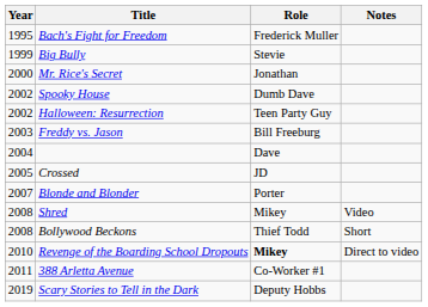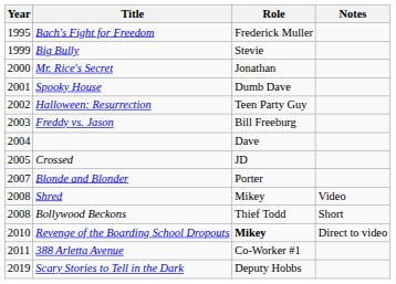 <table class="wikitable sortable">
 <tr>
 <th>Year</th>
 <th>Title</th>
 <th>Role</th>
 <th class="unsortable">Notes</th>
 </tr>
 <tr>
 <td>1995</td>
 <td><em><a href='#'>Bach's Fight for Freedom</a></em></td>
 <td>Frederick Muller</td>
 <td></td>
 </tr>
 <tr>
 <td>1999</td>
 <td><em><a href='#'>Big Bully</a></em></td>
 <td>Stevie</td>
 <td></td>
 </tr>
 <tr>
 <td>2000</td>
 <td><em><a href='#'>Mr. Rice's Secret</a></em></td>
 <td>Jonathan</td>
 <td></td>
 </tr>
 <tr>
-<td>2002</td>
+<td>2001</td>
 <td><em><a href='#'>Spooky House</a></em></td>
 <td>Dumb Dave</td>
 <td></td>
 </tr>
 <tr>
 <td>2002</td>
 <td><em><a href='#'>Halloween: Resurrection</a></em></td>
 <td>Teen Party Guy</td>
 <td></td>
 </tr>
 <tr>
 <td>2003</td>
 <td><em><a href='#'>Freddy vs. Jason</a></em></td>
 <td>Bill Freeburg</td>
 <td></td>
 </tr>
 <tr>
 <td>2004</td>
 <td><em></em></td>
 <td>Dave</td>
 <td></td>
 </tr>
 <tr>
 <td>2005</td>
 <td><em>Crossed</em></td>
 <td>JD</td>
 <td></td>
 </tr>
 <tr>
 <td>2007</td>
 <td><em><a href='#'>Blonde and Blonder</a></em></td>
 <td>Porter</td>
 <td></td>
 </tr>
 <tr>
 <td>2008</td>
 <td><em><a href='#'>Shred</a></em></td>
 <td>Mikey</td>
 <td>Video</td>
 </tr>
 <tr>
 <td>2008</td>
 <td><em>Bollywood Beckons</em></td>
 <td>Thief Todd</td>
 <td>Short</td>
 </tr>
 <tr>
 <td>2010</td>
 <td><em><a href='#'>Revenge of the Boarding School Dropouts</a></em></td>
 <td><strong>Mikey</strong></td>
 <td>Direct to video</td>
 </tr>
 <tr>
 <td>2011</td>
 <td><em><a href='#'>388 Arletta Avenue</a></em></td>
 <td>Co-Worker #1</td>
 <td></td>
 </tr>
 <tr>
 <td>2019</td>
 <td><em><a href='#'>Scary Stories to Tell in the Dark</a></em></td>
 <td>Deputy Hobbs</td>
 <td></td>
 </tr>
 </table>
